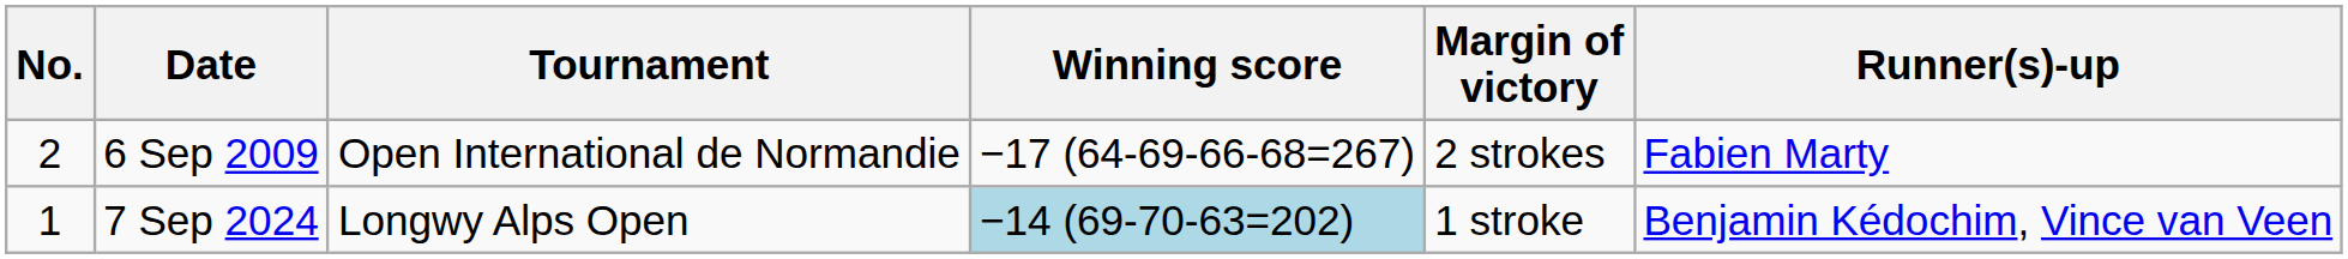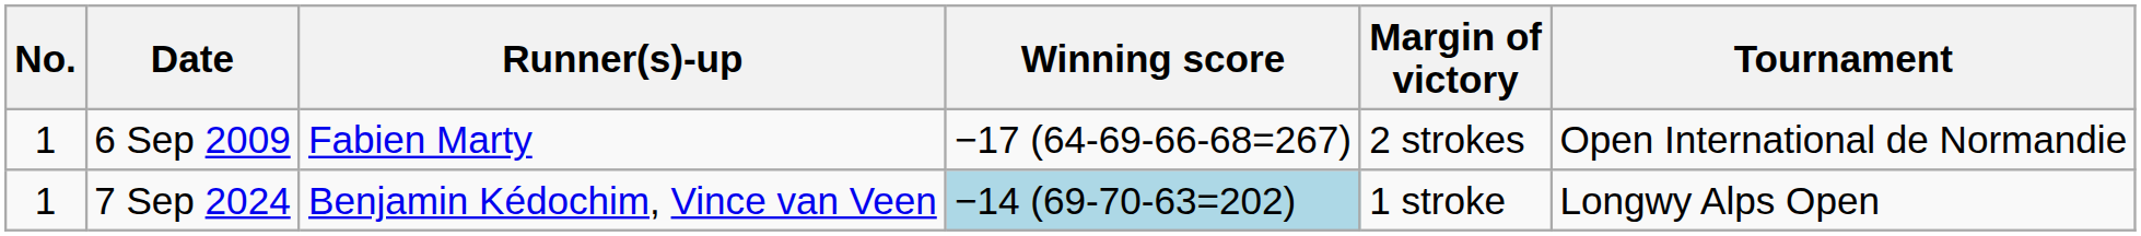 <table class="wikitable" style="font-size:95%;">
 <tr>
 <th>No.</th>
 <th>Date</th>
-<th>Tournament</th>
+<th>Runner(s)-up</th>
 <th>Winning score</th>
 <th>Margin of<br>victory</th>
-<th>Runner(s)-up</th>
+<th>Tournament</th>
 </tr>
 <tr>
-<td align=center>2</td>
+<td align=center>1</td>
 <td align=right>6 Sep <a href='#'>2009</a></td>
-<td>Open International de Normandie</td>
+<td> <a href='#'>Fabien Marty</a></td>
 <td>−17 (64-69-66-68=267)</td>
 <td>2 strokes</td>
-<td> <a href='#'>Fabien Marty</a></td>
+<td>Open International de Normandie</td>
 </tr>
 <tr>
 <td align=center>1</td>
 <td align=right>7 Sep <a href='#'>2024</a></td>
-<td>Longwy Alps Open</td>
+<td> <a href='#'>Benjamin Kédochim</a>,  <a href='#'>Vince van Veen</a></td>
 <td style="background: lightblue;">−14 (69-70-63=202)</td>
 <td>1 stroke</td>
-<td> <a href='#'>Benjamin Kédochim</a>,  <a href='#'>Vince van Veen</a></td>
+<td>Longwy Alps Open</td>
 </tr>
 </table>
